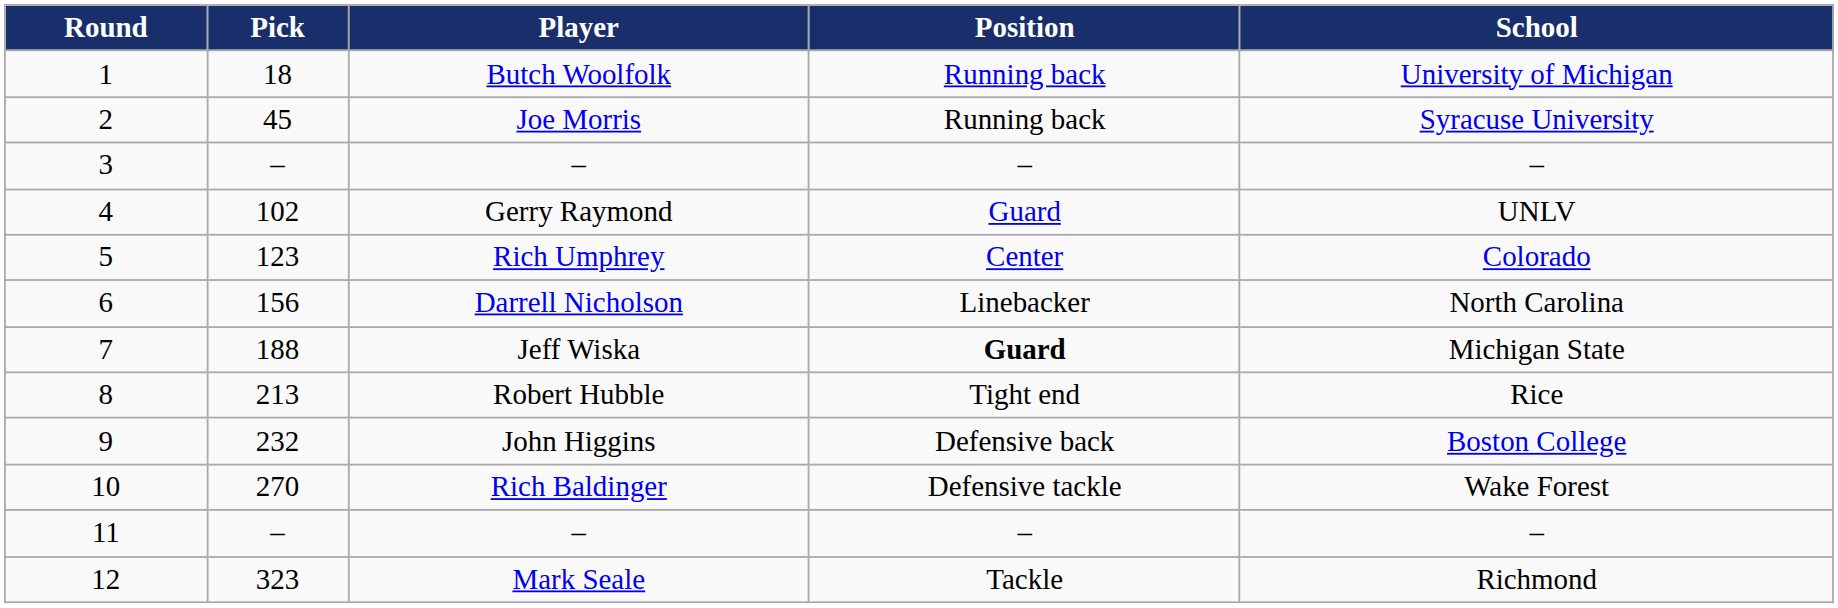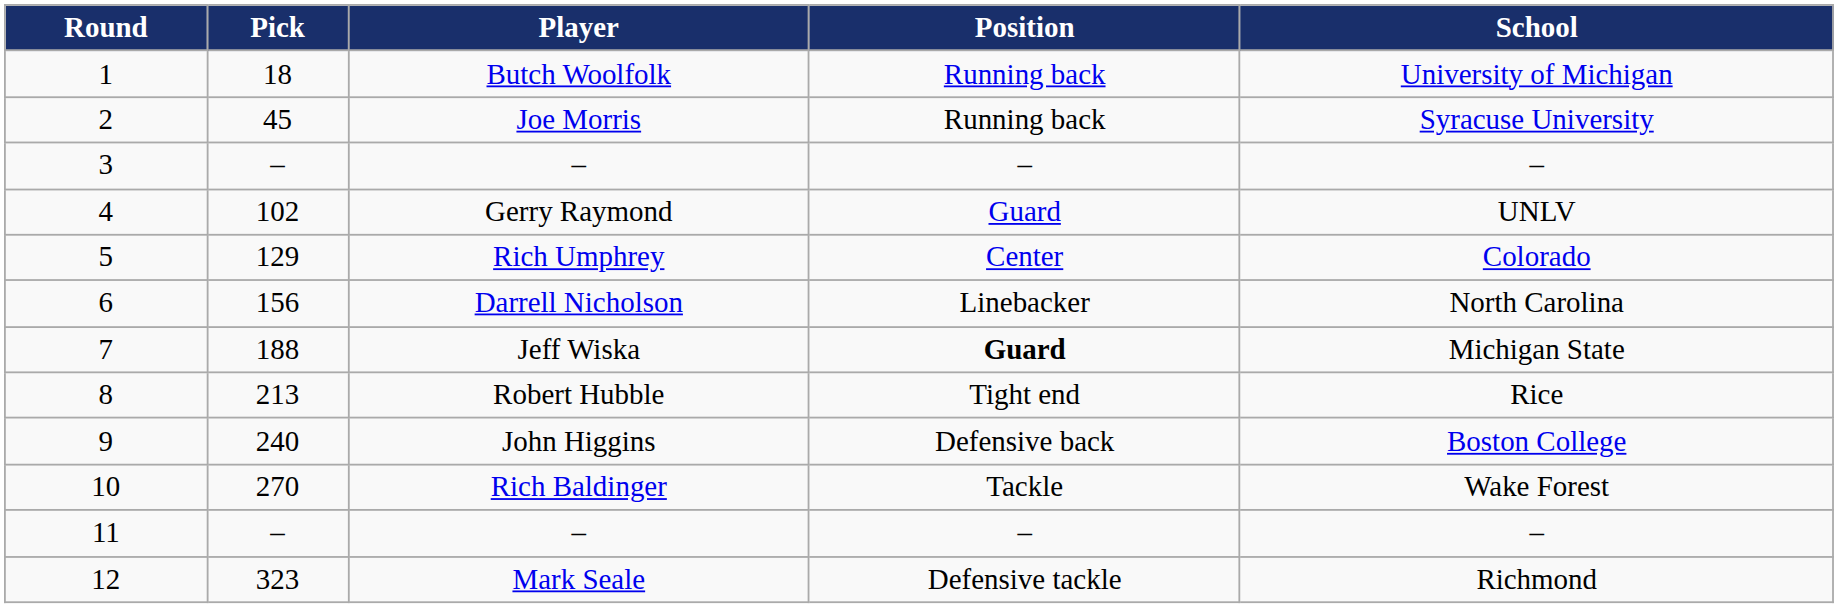 <table class="wikitable" style="width:80%;">
 <tr style="text-align:center; background:#192f6b; color:white;">
 <td><strong>Round</strong></td>
 <td><strong>Pick</strong></td>
 <td><strong>Player</strong></td>
 <td><strong>Position</strong></td>
 <td><strong>School</strong></td>
 </tr>
 <tr style="text-align:center;" bgcolor="">
 <td>1</td>
 <td>18</td>
 <td><a href='#'>Butch Woolfolk</a></td>
 <td><a href='#'>Running back</a></td>
 <td><a href='#'>University of Michigan</a></td>
 </tr>
 <tr style="text-align:center;" bgcolor="">
 <td>2</td>
 <td>45</td>
 <td><a href='#'>Joe Morris</a></td>
 <td>Running back</td>
 <td><a href='#'>Syracuse University</a></td>
 </tr>
 <tr style="text-align:center;" bgcolor="">
 <td>3</td>
 <td>–</td>
 <td>–</td>
 <td>–</td>
 <td>–</td>
 </tr>
 <tr style="text-align:center;" bgcolor="">
 <td>4</td>
 <td>102</td>
 <td>Gerry Raymond</td>
 <td><a href='#'>Guard</a></td>
 <td>UNLV</td>
 </tr>
 <tr style="text-align:center;" bgcolor="">
 <td>5</td>
-<td>123</td>
+<td>129</td>
 <td><a href='#'>Rich Umphrey</a></td>
 <td><a href='#'>Center</a></td>
 <td><a href='#'>Colorado</a></td>
 </tr>
 <tr style="text-align:center;" bgcolor="">
 <td>6</td>
 <td>156</td>
 <td><a href='#'>Darrell Nicholson</a></td>
 <td>Linebacker</td>
 <td>North Carolina</td>
 </tr>
 <tr style="text-align:center;" bgcolor="">
 <td>7</td>
 <td>188</td>
 <td>Jeff Wiska</td>
 <td><strong>Guard</strong></td>
 <td>Michigan State</td>
 </tr>
 <tr style="text-align:center;" bgcolor="">
 <td>8</td>
 <td>213</td>
 <td>Robert Hubble</td>
 <td>Tight end</td>
 <td>Rice</td>
 </tr>
 <tr style="text-align:center;" bgcolor="">
 <td>9</td>
-<td>232</td>
+<td>240</td>
 <td>John Higgins</td>
 <td>Defensive back</td>
 <td><a href='#'>Boston College</a></td>
 </tr>
 <tr style="text-align:center;" bgcolor="">
 <td>10</td>
 <td>270</td>
 <td><a href='#'>Rich Baldinger</a></td>
-<td>Defensive tackle</td>
+<td>Tackle</td>
 <td>Wake Forest</td>
 </tr>
 <tr style="text-align:center;" bgcolor="">
 <td>11</td>
 <td>–</td>
 <td>–</td>
 <td>–</td>
 <td>–</td>
 </tr>
 <tr style="text-align:center;" bgcolor="">
 <td>12</td>
 <td>323</td>
 <td><a href='#'>Mark Seale</a></td>
-<td>Tackle</td>
+<td>Defensive tackle</td>
 <td>Richmond</td>
 </tr>
 </table>
